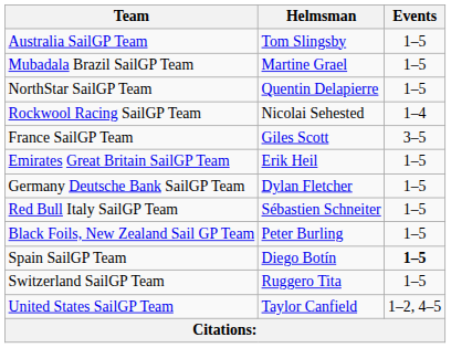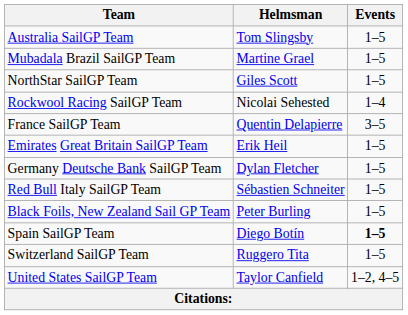 <table class="wikitable">
 <tr>
 <th>Team</th>
 <th>Helmsman</th>
 <th>Events</th>
 </tr>
 <tr>
 <td> <a href='#'>Australia SailGP Team</a></td>
 <td> <a href='#'>Tom Slingsby</a></td>
 <td align=center>1–5</td>
 </tr>
 <tr>
 <td> <a href='#'>Mubadala</a> Brazil SailGP Team</td>
 <td> <a href='#'>Martine Grael</a></td>
 <td align=center>1–5</td>
 </tr>
 <tr>
 <td> NorthStar SailGP Team</td>
-<td> <a href='#'>Quentin Delapierre</a></td>
+<td> <a href='#'>Giles Scott</a></td>
 <td align=center>1–5</td>
 </tr>
 <tr>
 <td> <a href='#'>Rockwool Racing</a> SailGP Team</td>
 <td> Nicolai Sehested</td>
 <td align=center>1–4</td>
 </tr>
 <tr>
 <td> France SailGP Team</td>
-<td> <a href='#'>Giles Scott</a></td>
+<td> <a href='#'>Quentin Delapierre</a></td>
 <td align=center>3–5</td>
 </tr>
 <tr>
 <td> <a href='#'>Emirates</a> <a href='#'>Great Britain SailGP Team</a></td>
 <td> <a href='#'>Erik Heil</a></td>
 <td align=center>1–5</td>
 </tr>
 <tr>
 <td> Germany <a href='#'>Deutsche Bank</a> SailGP Team</td>
 <td> <a href='#'>Dylan Fletcher</a></td>
 <td align=center>1–5</td>
 </tr>
 <tr>
 <td> <a href='#'>Red Bull</a> Italy SailGP Team</td>
 <td> <a href='#'>Sébastien Schneiter</a></td>
 <td align=center>1–5</td>
 </tr>
 <tr>
 <td> <a href='#'>Black Foils, New Zealand Sail GP Team</a></td>
 <td> <a href='#'>Peter Burling</a></td>
 <td align=center>1–5</td>
 </tr>
 <tr>
 <td> Spain SailGP Team</td>
 <td> <a href='#'>Diego Botín</a></td>
 <td align=center><strong>1–5</strong></td>
 </tr>
 <tr>
 <td> Switzerland SailGP Team</td>
 <td> <a href='#'>Ruggero Tita</a></td>
 <td align=center>1–5</td>
 </tr>
 <tr>
 <td> <a href='#'>United States SailGP Team</a></td>
 <td> <a href='#'>Taylor Canfield</a></td>
 <td align=center>1–2, 4–5</td>
 </tr>
 <tr>
 <th colspan="3">Citations:</th>
 </tr>
 </table>
